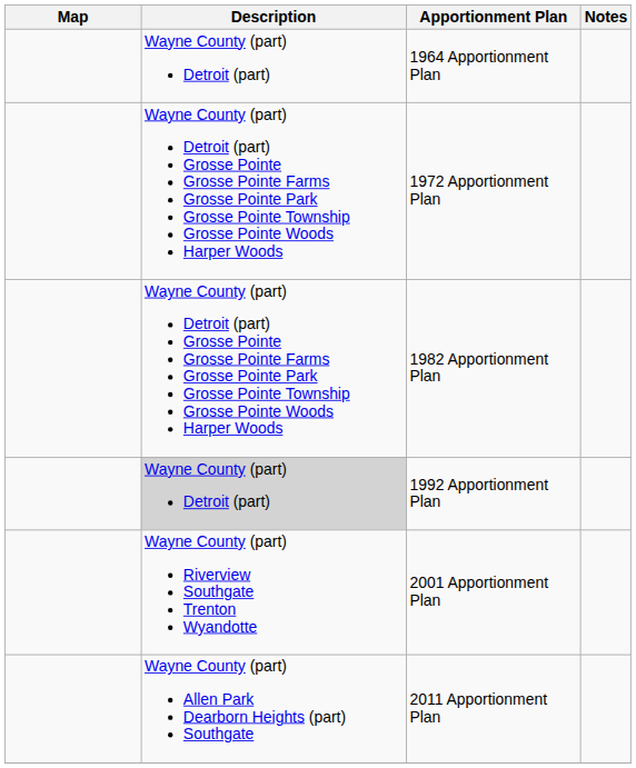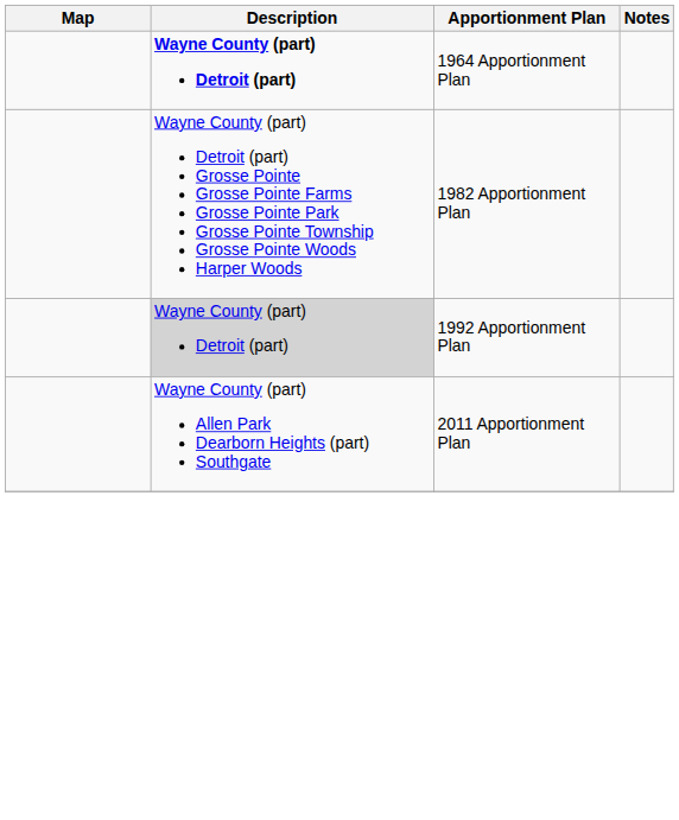 <table class="wikitable sortable">
 <tr>
 <th style="width:100pt;">Map</th>
 <th style="width:200pt;">Description</th>
 <th style="width:130pt;">Apportionment Plan</th>
 <th style="width:15pt;">Notes</th>
 </tr>
 <tr>
 <td></td>
-<td><a href='#'>Wayne County</a> (part)<br><ul><li><a href='#'>Detroit</a> (part)</li></ul></td>
+<td><strong><a href='#'>Wayne County</a> (part)<br><ul><li><a href='#'>Detroit</a> (part)</li></ul></strong></td>
 <td>1964 Apportionment Plan</td>
-<td></td>
-</tr>
-<tr>
-<td></td>
-<td><a href='#'>Wayne County</a> (part)<br><ul><li><a href='#'>Detroit</a> (part)</li><li><a href='#'>Grosse Pointe</a></li><li><a href='#'>Grosse Pointe Farms</a></li><li><a href='#'>Grosse Pointe Park</a></li><li><a href='#'>Grosse Pointe Township</a></li><li><a href='#'>Grosse Pointe Woods</a></li><li><a href='#'>Harper Woods</a></li></ul></td>
-<td>1972 Apportionment Plan</td>
 <td></td>
 </tr>
 <tr>
 <td></td>
 <td><a href='#'>Wayne County</a> (part)<br><ul><li><a href='#'>Detroit</a> (part)</li><li><a href='#'>Grosse Pointe</a></li><li><a href='#'>Grosse Pointe Farms</a></li><li><a href='#'>Grosse Pointe Park</a></li><li><a href='#'>Grosse Pointe Township</a></li><li><a href='#'>Grosse Pointe Woods</a></li><li><a href='#'>Harper Woods</a></li></ul></td>
 <td>1982 Apportionment Plan</td>
 <td></td>
 </tr>
 <tr>
 <td></td>
 <td style="background: lightgrey;"><a href='#'>Wayne County</a> (part)<br><ul><li><a href='#'>Detroit</a> (part)</li></ul></td>
 <td>1992 Apportionment Plan</td>
 <td></td>
 </tr>
 <tr>
 <td></td>
-<td><a href='#'>Wayne County</a> (part)<br><ul><li><a href='#'>Riverview</a></li><li><a href='#'>Southgate</a></li><li><a href='#'>Trenton</a></li><li><a href='#'>Wyandotte</a></li></ul></td>
-<td>2001 Apportionment Plan</td>
-<td></td>
-</tr>
-<tr>
-<td></td>
 <td><a href='#'>Wayne County</a> (part)<br><ul><li><a href='#'>Allen Park</a></li><li><a href='#'>Dearborn Heights</a> (part)</li><li><a href='#'>Southgate</a></li></ul></td>
 <td>2011 Apportionment Plan</td>
 <td></td>
 </tr>
 <tr>
 </tr>
 </table>
